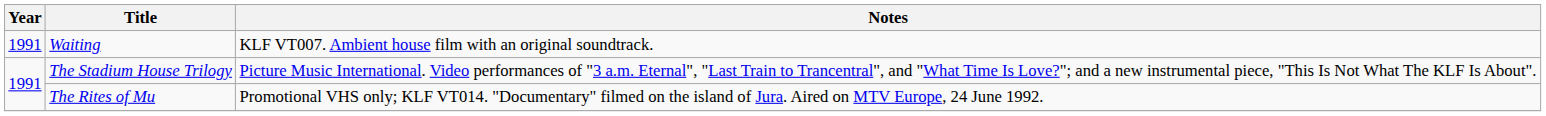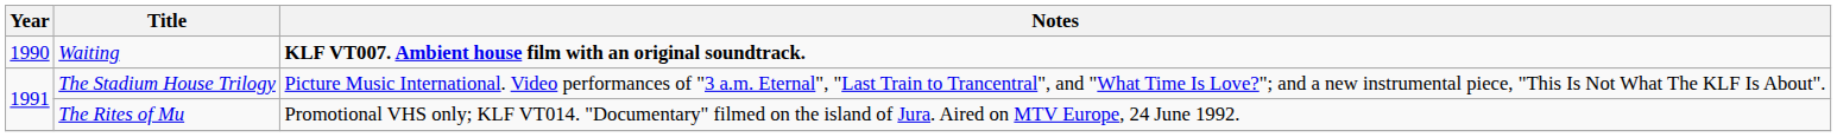 <table class="wikitable">
 <tr>
 <th>Year</th>
 <th>Title</th>
 <th>Notes</th>
 </tr>
 <tr>
-<td><a href='#'>1991</a></td>
+<td><a href='#'>1990</a></td>
 <td><em><a href='#'>Waiting</a></em></td>
-<td>KLF VT007. <a href='#'>Ambient house</a> film with an original soundtrack.</td>
+<td><strong>KLF VT007. <a href='#'>Ambient house</a> film with an original soundtrack.</strong></td>
 </tr>
 <tr>
 <td rowspan="2"><a href='#'>1991</a></td>
 <td><em><a href='#'>The Stadium House Trilogy</a></em></td>
 <td><a href='#'>Picture Music International</a>. <a href='#'>Video</a> performances of "<a href='#'>3 a.m. Eternal</a>", "<a href='#'>Last Train to Trancentral</a>", and "<a href='#'>What Time Is Love?</a>"; and a new instrumental piece, "This Is Not What The KLF Is About".</td>
 </tr>
 <tr>
 <td><em><a href='#'>The Rites of Mu</a></em></td>
 <td>Promotional VHS only; KLF VT014. "Documentary" filmed on the island of <a href='#'>Jura</a>. Aired on <a href='#'>MTV Europe</a>, 24 June 1992.</td>
 </tr>
 <tr>
 </tr>
 </table>
